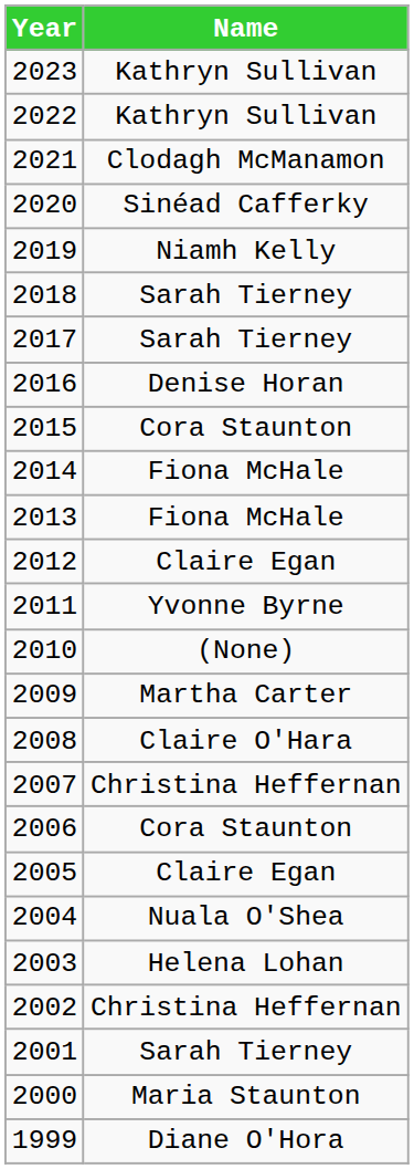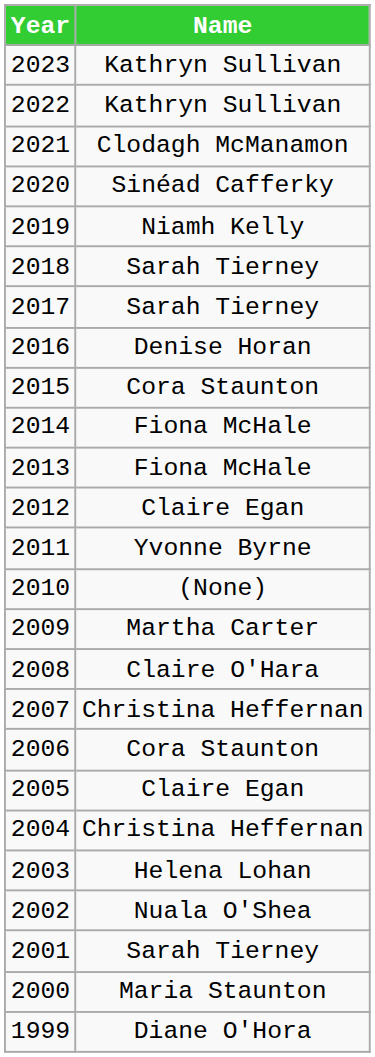 <table class="wikitable" border="2" style="text-align:center; float:center">
 <tr>
 <th style=background:#32CD32;color:white;><strong>Year</strong></th>
 <th style=background:#32CD32;color:white;><strong>Name</strong></th>
 </tr>
 <tr>
 <td>2023</td>
 <td>Kathryn Sullivan</td>
 </tr>
 <tr>
 <td>2022</td>
 <td>Kathryn Sullivan</td>
 </tr>
 <tr>
 <td>2021</td>
 <td>Clodagh McManamon</td>
 </tr>
 <tr>
 <td>2020</td>
 <td>Sinéad Cafferky</td>
 </tr>
 <tr>
 <td>2019</td>
 <td>Niamh Kelly</td>
 </tr>
 <tr>
 <td>2018</td>
 <td>Sarah Tierney</td>
 </tr>
 <tr>
 <td>2017</td>
 <td>Sarah Tierney</td>
 </tr>
 <tr>
 <td>2016</td>
 <td>Denise Horan</td>
 </tr>
 <tr>
 <td>2015</td>
 <td>Cora Staunton</td>
 </tr>
 <tr>
 <td>2014</td>
 <td>Fiona McHale</td>
 </tr>
 <tr>
 <td>2013</td>
 <td>Fiona McHale</td>
 </tr>
 <tr>
 <td>2012</td>
 <td>Claire Egan</td>
 </tr>
 <tr>
 <td>2011</td>
 <td>Yvonne Byrne</td>
 </tr>
 <tr>
 <td>2010</td>
 <td>(None)</td>
 </tr>
 <tr>
 <td>2009</td>
 <td>Martha Carter</td>
 </tr>
 <tr>
 <td>2008</td>
 <td>Claire O'Hara</td>
 </tr>
 <tr>
 <td>2007</td>
 <td>Christina Heffernan</td>
 </tr>
 <tr>
 <td>2006</td>
 <td>Cora Staunton</td>
 </tr>
 <tr>
 <td>2005</td>
 <td>Claire Egan</td>
 </tr>
 <tr>
 <td>2004</td>
-<td>Nuala O'Shea</td>
+<td>Christina Heffernan</td>
 </tr>
 <tr>
 <td>2003</td>
 <td>Helena Lohan</td>
 </tr>
 <tr>
 <td>2002</td>
-<td>Christina Heffernan</td>
+<td>Nuala O'Shea</td>
 </tr>
 <tr>
 <td>2001</td>
 <td>Sarah Tierney</td>
 </tr>
 <tr>
 <td>2000</td>
 <td>Maria Staunton</td>
 </tr>
 <tr>
 <td>1999</td>
 <td>Diane O'Hora</td>
 </tr>
 </table>
